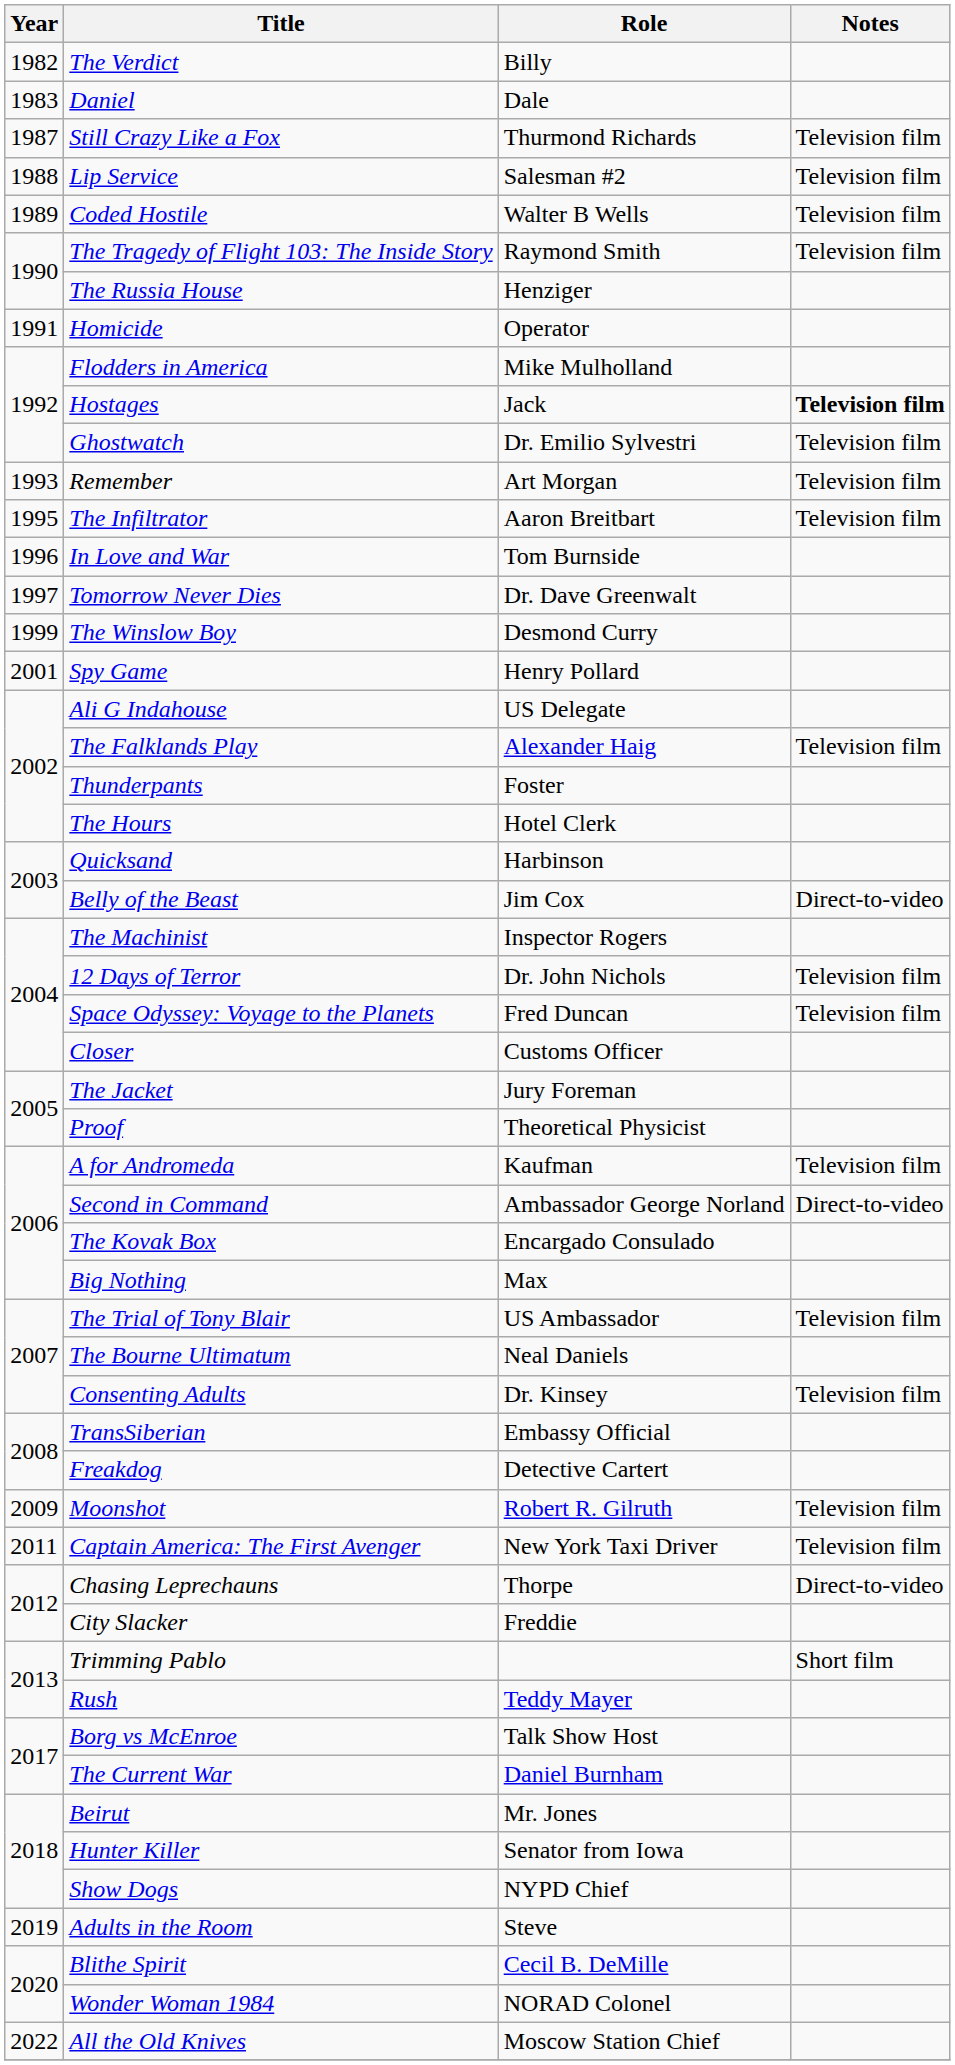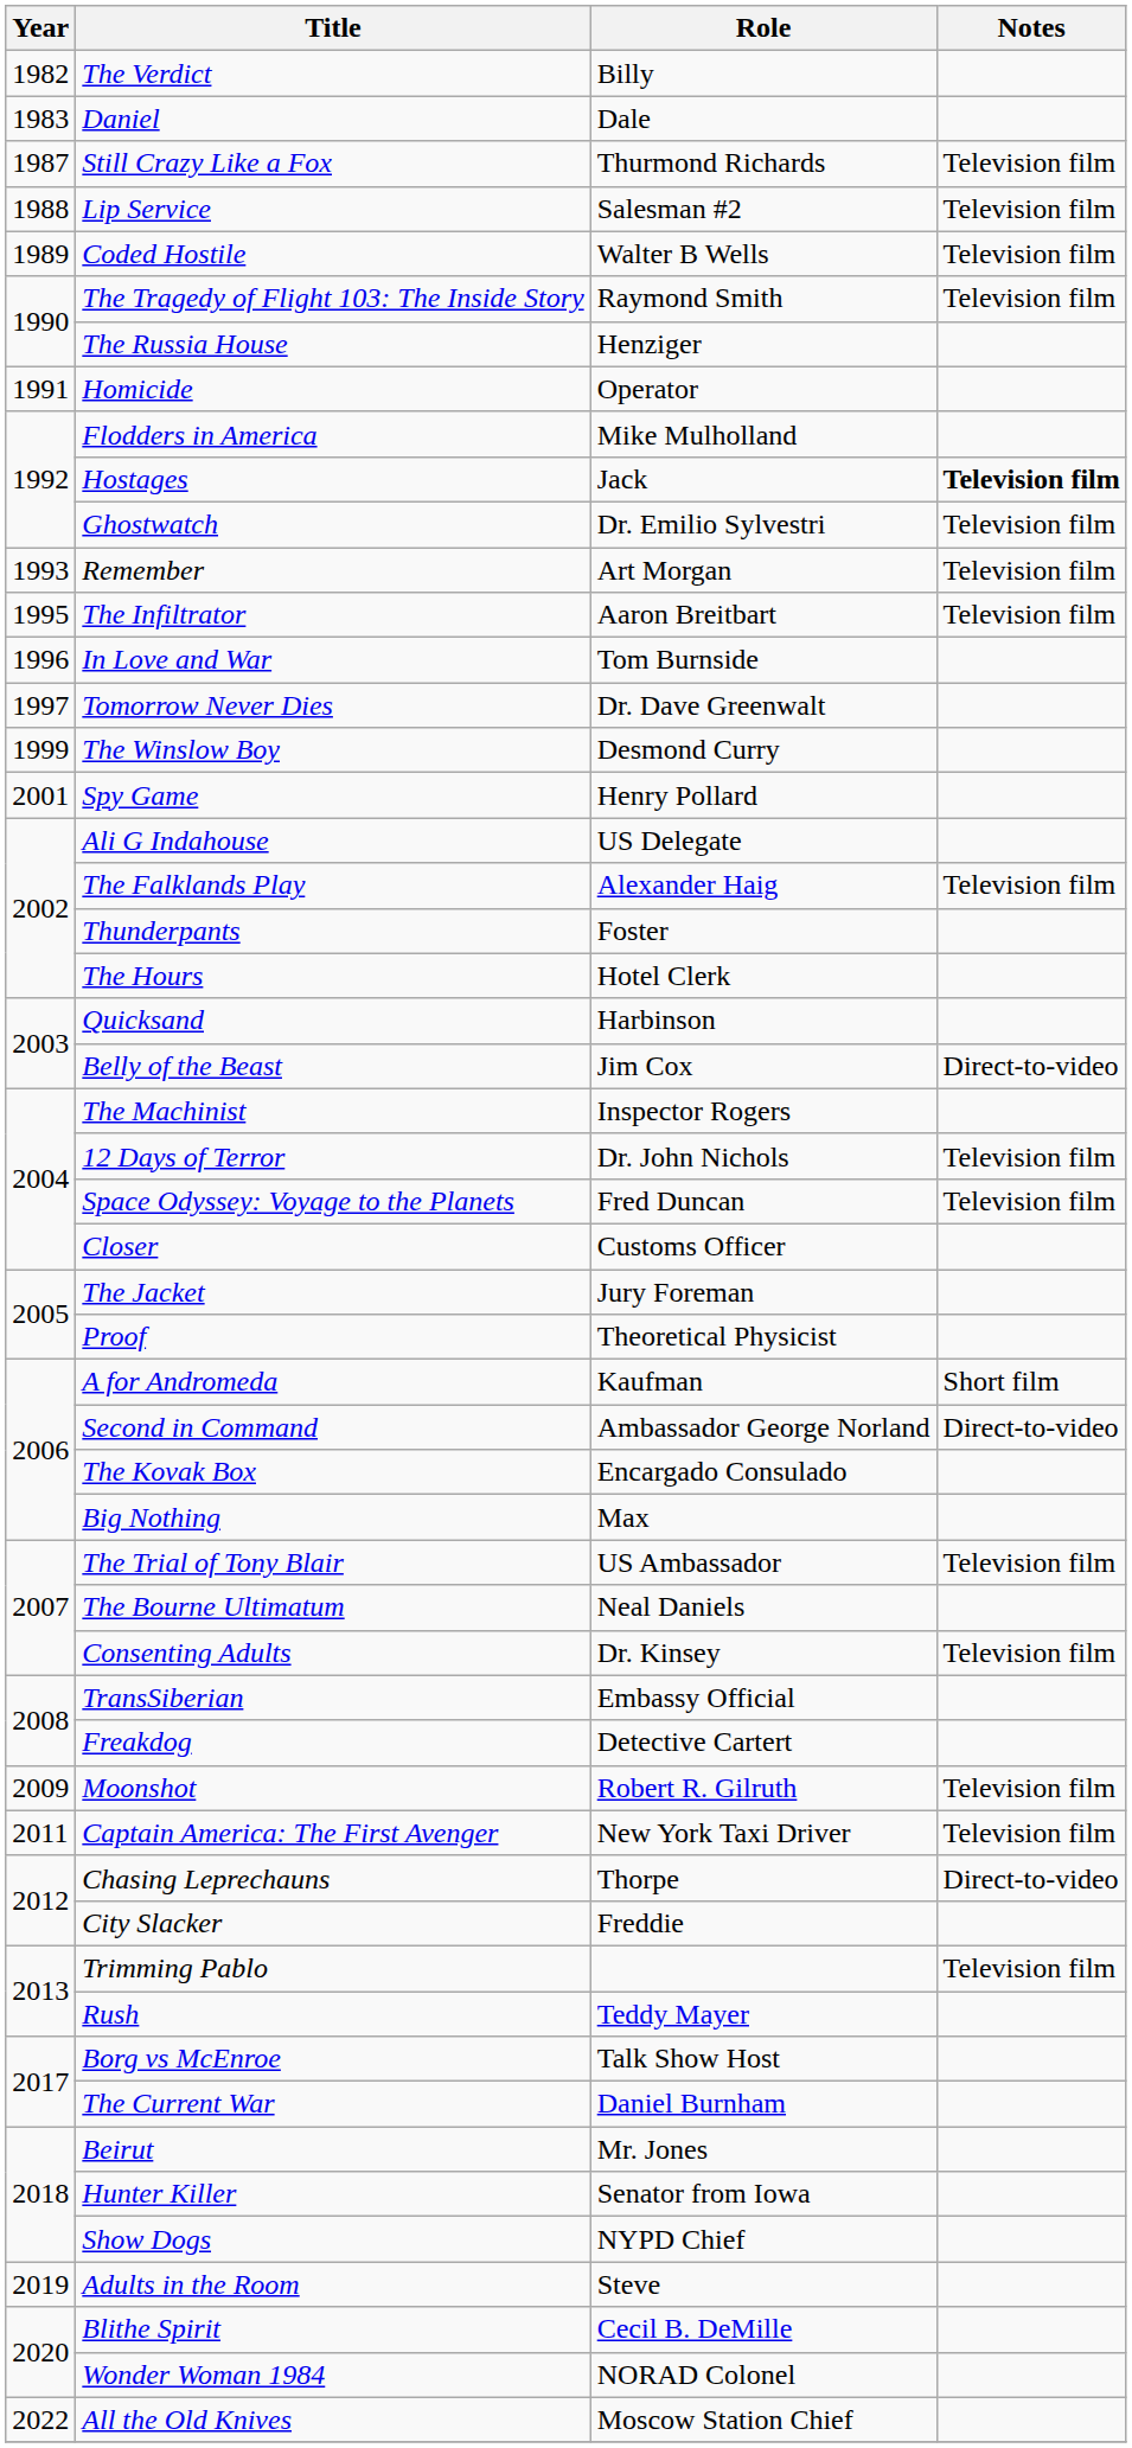 <table class="wikitable sortable">
 <tr>
 <th>Year</th>
 <th>Title</th>
 <th>Role</th>
 <th>Notes</th>
 </tr>
 <tr>
 <td>1982</td>
 <td><em><a href='#'>The Verdict</a></em></td>
 <td>Billy</td>
 <td></td>
 </tr>
 <tr>
 <td>1983</td>
 <td><em><a href='#'>Daniel</a></em></td>
 <td>Dale</td>
 <td></td>
 </tr>
 <tr>
 <td>1987</td>
 <td><em><a href='#'>Still Crazy Like a Fox</a></em></td>
 <td>Thurmond Richards</td>
 <td>Television film</td>
 </tr>
 <tr>
 <td>1988</td>
 <td><em><a href='#'>Lip Service</a></em></td>
 <td>Salesman #2</td>
 <td>Television film</td>
 </tr>
 <tr>
 <td>1989</td>
 <td><em><a href='#'>Coded Hostile</a></em></td>
 <td>Walter B Wells</td>
 <td>Television film</td>
 </tr>
 <tr>
 <td rowspan="2">1990</td>
 <td><em><a href='#'>The Tragedy of Flight 103: The Inside Story</a></em></td>
 <td>Raymond Smith</td>
 <td>Television film</td>
 </tr>
 <tr>
 <td><em><a href='#'>The Russia House</a></em></td>
 <td>Henziger</td>
 <td></td>
 </tr>
 <tr>
 <td>1991</td>
 <td><em><a href='#'>Homicide</a></em></td>
 <td>Operator</td>
 <td></td>
 </tr>
 <tr>
 <td rowspan="3">1992</td>
 <td><em><a href='#'>Flodders in America</a></em></td>
 <td>Mike Mulholland</td>
 <td></td>
 </tr>
 <tr>
 <td><em><a href='#'>Hostages</a></em></td>
 <td>Jack</td>
 <td><strong>Television film</strong></td>
 </tr>
 <tr>
 <td><em><a href='#'>Ghostwatch</a></em></td>
 <td>Dr. Emilio Sylvestri</td>
 <td>Television film</td>
 </tr>
 <tr>
 <td>1993</td>
 <td><em>Remember</em></td>
 <td>Art Morgan</td>
 <td>Television film</td>
 </tr>
 <tr>
 <td>1995</td>
 <td><em><a href='#'>The Infiltrator</a></em></td>
 <td>Aaron Breitbart</td>
 <td>Television film</td>
 </tr>
 <tr>
 <td>1996</td>
 <td><em><a href='#'>In Love and War</a></em></td>
 <td>Tom Burnside</td>
 <td></td>
 </tr>
 <tr>
 <td>1997</td>
 <td><em><a href='#'>Tomorrow Never Dies</a></em></td>
 <td>Dr. Dave Greenwalt</td>
 <td></td>
 </tr>
 <tr>
 <td>1999</td>
 <td><em><a href='#'>The Winslow Boy</a></em></td>
 <td>Desmond Curry</td>
 <td></td>
 </tr>
 <tr>
 <td>2001</td>
 <td><em><a href='#'>Spy Game</a></em></td>
 <td>Henry Pollard</td>
 <td></td>
 </tr>
 <tr>
 <td rowspan="4">2002</td>
 <td><em><a href='#'>Ali G Indahouse</a></em></td>
 <td>US Delegate</td>
 <td></td>
 </tr>
 <tr>
 <td><em><a href='#'>The Falklands Play</a></em></td>
 <td><a href='#'>Alexander Haig</a></td>
 <td>Television film</td>
 </tr>
 <tr>
 <td><em><a href='#'>Thunderpants</a></em></td>
 <td>Foster</td>
 <td></td>
 </tr>
 <tr>
 <td><em><a href='#'>The Hours</a></em></td>
 <td>Hotel Clerk</td>
 <td></td>
 </tr>
 <tr>
 <td rowspan="2">2003</td>
 <td><em><a href='#'>Quicksand</a></em></td>
 <td>Harbinson</td>
 <td></td>
 </tr>
 <tr>
 <td><em><a href='#'>Belly of the Beast</a></em></td>
 <td>Jim Cox</td>
 <td>Direct-to-video</td>
 </tr>
 <tr>
 <td rowspan="4">2004</td>
 <td><em><a href='#'>The Machinist</a></em></td>
 <td>Inspector Rogers</td>
 <td></td>
 </tr>
 <tr>
 <td><em><a href='#'>12 Days of Terror</a></em></td>
 <td>Dr. John Nichols</td>
 <td>Television film</td>
 </tr>
 <tr>
 <td><em><a href='#'>Space Odyssey: Voyage to the Planets</a></em></td>
 <td>Fred Duncan</td>
 <td>Television film</td>
 </tr>
 <tr>
 <td><em><a href='#'>Closer</a></em></td>
 <td>Customs Officer</td>
 <td></td>
 </tr>
 <tr>
 <td rowspan="2">2005</td>
 <td><em><a href='#'>The Jacket</a></em></td>
 <td>Jury Foreman</td>
 <td></td>
 </tr>
 <tr>
 <td><em><a href='#'>Proof</a></em></td>
 <td>Theoretical Physicist</td>
 <td></td>
 </tr>
 <tr>
 <td rowspan="4">2006</td>
 <td><em><a href='#'>A for Andromeda</a></em></td>
 <td>Kaufman</td>
-<td>Television film</td>
+<td>Short film</td>
 </tr>
 <tr>
 <td><em><a href='#'>Second in Command</a></em></td>
 <td>Ambassador George Norland</td>
 <td>Direct-to-video</td>
 </tr>
 <tr>
 <td><em><a href='#'>The Kovak Box</a></em></td>
 <td>Encargado Consulado</td>
 <td></td>
 </tr>
 <tr>
 <td><em><a href='#'>Big Nothing</a></em></td>
 <td>Max</td>
 <td></td>
 </tr>
 <tr>
 <td rowspan="3">2007</td>
 <td><em><a href='#'>The Trial of Tony Blair</a></em></td>
 <td>US Ambassador</td>
 <td>Television film</td>
 </tr>
 <tr>
 <td><em><a href='#'>The Bourne Ultimatum</a></em></td>
 <td>Neal Daniels</td>
 <td></td>
 </tr>
 <tr>
 <td><em><a href='#'>Consenting Adults</a></em></td>
 <td>Dr. Kinsey</td>
 <td>Television film</td>
 </tr>
 <tr>
 <td rowspan="2">2008</td>
 <td><em><a href='#'>TransSiberian</a></em></td>
 <td>Embassy Official</td>
 <td></td>
 </tr>
 <tr>
 <td><em><a href='#'>Freakdog</a></em></td>
 <td>Detective Cartert</td>
 <td></td>
 </tr>
 <tr>
 <td>2009</td>
 <td><em><a href='#'>Moonshot</a></em></td>
 <td><a href='#'>Robert R. Gilruth</a></td>
 <td>Television film</td>
 </tr>
 <tr>
 <td>2011</td>
 <td><em><a href='#'>Captain America: The First Avenger</a></em></td>
 <td>New York Taxi Driver</td>
 <td>Television film</td>
 </tr>
 <tr>
 <td rowspan="2">2012</td>
 <td><em>Chasing Leprechauns</em></td>
 <td>Thorpe</td>
 <td>Direct-to-video</td>
 </tr>
 <tr>
 <td><em>City Slacker</em></td>
 <td>Freddie</td>
 <td></td>
 </tr>
 <tr>
 <td rowspan="2">2013</td>
 <td><em>Trimming Pablo</em></td>
 <td></td>
-<td>Short film</td>
+<td>Television film</td>
 </tr>
 <tr>
 <td><em><a href='#'>Rush</a></em></td>
 <td><a href='#'>Teddy Mayer</a></td>
 <td></td>
 </tr>
 <tr>
 <td rowspan="2">2017</td>
 <td><em><a href='#'>Borg vs McEnroe</a></em></td>
 <td>Talk Show Host</td>
 <td></td>
 </tr>
 <tr>
 <td><em><a href='#'>The Current War</a></em></td>
 <td><a href='#'>Daniel Burnham</a></td>
 <td></td>
 </tr>
 <tr>
 <td rowspan="3">2018</td>
 <td><em><a href='#'>Beirut</a></em></td>
 <td>Mr. Jones</td>
 <td></td>
 </tr>
 <tr>
 <td><em><a href='#'>Hunter Killer</a></em></td>
 <td>Senator from Iowa</td>
 <td></td>
 </tr>
 <tr>
 <td><em><a href='#'>Show Dogs</a></em></td>
 <td>NYPD Chief</td>
 <td></td>
 </tr>
 <tr>
 <td>2019</td>
 <td><em><a href='#'>Adults in the Room</a></em></td>
 <td>Steve</td>
 <td></td>
 </tr>
 <tr>
 <td rowspan="2">2020</td>
 <td><em><a href='#'>Blithe Spirit</a></em></td>
 <td><a href='#'>Cecil B. DeMille</a></td>
 <td></td>
 </tr>
 <tr>
 <td><em><a href='#'>Wonder Woman 1984</a></em></td>
 <td>NORAD Colonel</td>
 <td></td>
 </tr>
 <tr>
 <td>2022</td>
 <td><em><a href='#'>All the Old Knives</a></em></td>
 <td>Moscow Station Chief</td>
 <td></td>
 </tr>
 <tr>
 </tr>
 </table>
